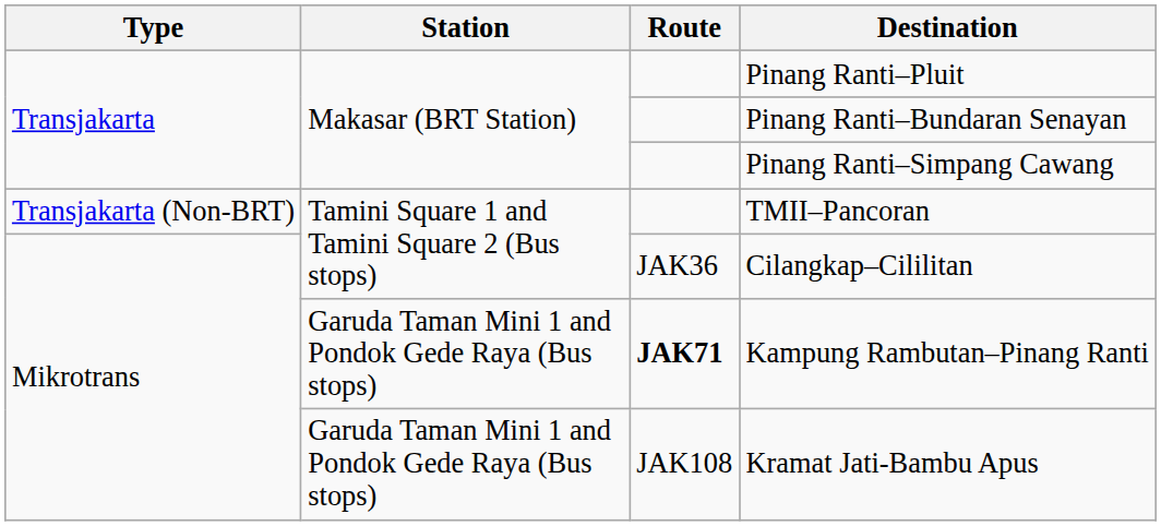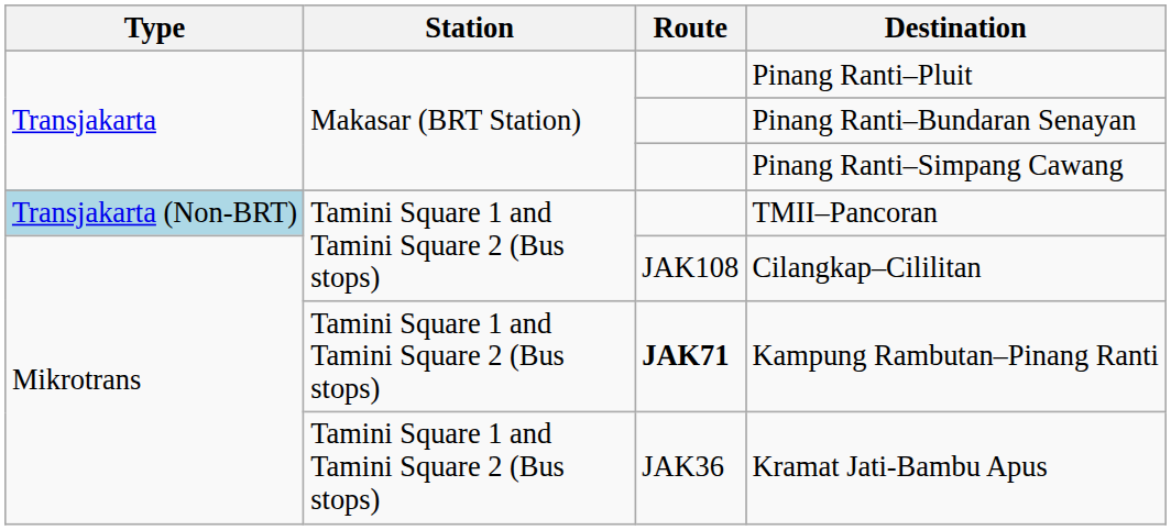 <table class="wikitable">
 <tr>
 <th>Type</th>
 <th>Station</th>
 <th>Route</th>
 <th>Destination</th>
 </tr>
 <tr>
 <td rowspan="3"><a href='#'>Transjakarta</a></td>
 <td rowspan="3" width="175">Makasar (BRT Station)</td>
 <td></td>
 <td>Pinang Ranti–Pluit</td>
 </tr>
 <tr>
 <td></td>
 <td>Pinang Ranti–Bundaran Senayan</td>
 </tr>
 <tr>
 <td></td>
 <td>Pinang Ranti–Simpang Cawang</td>
 </tr>
 <tr>
-<td><a href='#'>Transjakarta</a> (Non-BRT)</td>
+<td style="background: lightblue;"><a href='#'>Transjakarta</a> (Non-BRT)</td>
 <td rowspan="2">Tamini Square 1 and Tamini Square 2 (Bus stops)</td>
 <td></td>
 <td>TMII–Pancoran</td>
 </tr>
 <tr>
 <td rowspan="3">Mikrotrans</td>
-<td>JAK36</td>
+<td>JAK108</td>
 <td>Cilangkap–Cililitan</td>
 </tr>
 <tr>
-<td>Garuda Taman Mini 1 and Pondok Gede Raya (Bus stops)</td>
+<td>Tamini Square 1 and Tamini Square 2 (Bus stops)</td>
 <td><strong>JAK71</strong></td>
 <td>Kampung Rambutan–Pinang Ranti</td>
 </tr>
 <tr>
-<td>Garuda Taman Mini 1 and Pondok Gede Raya (Bus stops)</td>
-<td>JAK108</td>
+<td>Tamini Square 1 and Tamini Square 2 (Bus stops)</td>
+<td>JAK36</td>
 <td>Kramat Jati-Bambu Apus</td>
 </tr>
 </table>
